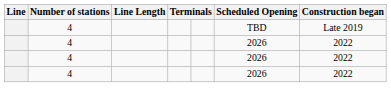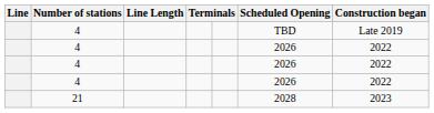 <table class="wikitable" align="center">
 <tr>
 <th>Line</th>
 <th>Number of stations</th>
 <th>Line Length</th>
 <th colspan="2">Terminals</th>
 <th>Scheduled Opening</th>
 <th>Construction began</th>
 </tr>
 <tr align="center">
 <th></th>
 <td>4</td>
 <td></td>
 <td></td>
 <td></td>
 <td>TBD</td>
 <td>Late 2019</td>
 </tr>
 <tr align="center">
 <th></th>
 <td>4</td>
 <td></td>
 <td></td>
 <td></td>
 <td>2026</td>
 <td>2022</td>
 </tr>
 <tr align="center">
 <th></th>
 <td>4</td>
 <td></td>
 <td></td>
 <td></td>
 <td>2026</td>
 <td>2022</td>
 </tr>
 <tr align="center">
 <th></th>
 <td>4</td>
 <td></td>
 <td></td>
 <td></td>
 <td>2026</td>
 <td>2022</td>
 </tr>
+<tr align="center">
+<th></th>
+<td>21</td>
+<td></td>
+<td></td>
+<td></td>
+<td>2028</td>
+<td>2023</td>
+</tr>
 </table>
